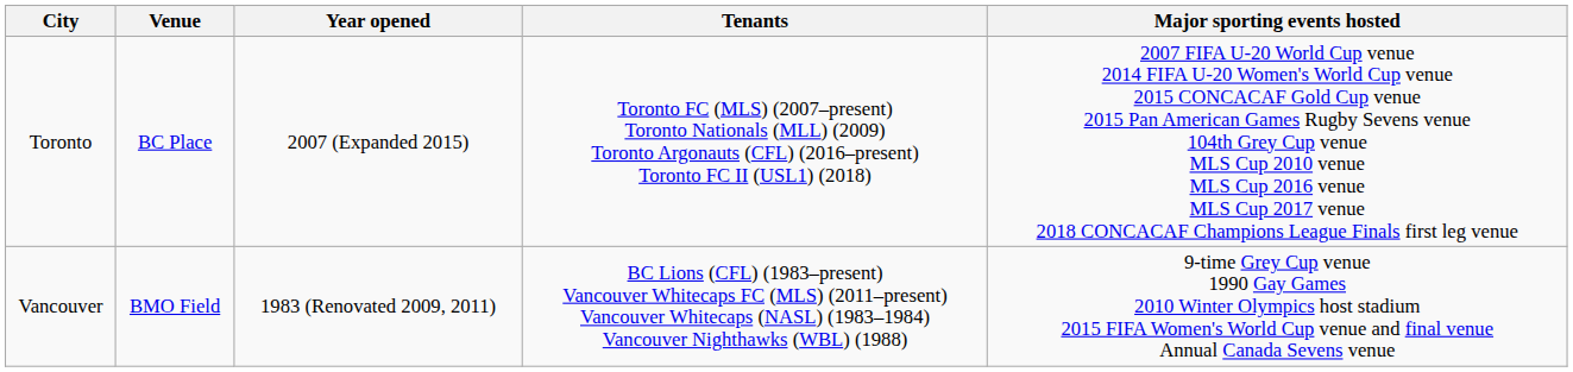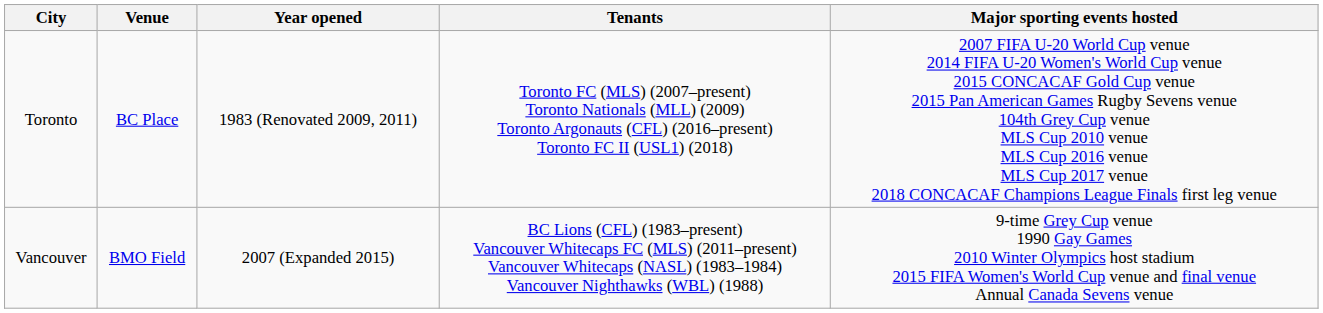 <table class="wikitable collapsible collapsed" width=100%>
 <tr>
 <th>City</th>
 <th>Venue</th>
 <th>Year opened</th>
 <th>Tenants</th>
 <th>Major sporting events hosted</th>
 </tr>
 <tr align=center>
 <td>Toronto</td>
 <td><a href='#'>BC Place</a></td>
-<td>2007 (Expanded 2015)</td>
+<td>1983 (Renovated 2009, 2011)</td>
 <td><a href='#'>Toronto FC</a> (<a href='#'>MLS</a>) (2007–present)<br><a href='#'>Toronto Nationals</a> (<a href='#'>MLL</a>) (2009)<br><a href='#'>Toronto Argonauts</a> (<a href='#'>CFL</a>) (2016–present)<br><a href='#'>Toronto FC II</a> (<a href='#'>USL1</a>) (2018)</td>
 <td><a href='#'>2007 FIFA U-20 World Cup</a> venue<br><a href='#'>2014 FIFA U-20 Women's World Cup</a> venue<br><a href='#'>2015 CONCACAF Gold Cup</a> venue<br><a href='#'>2015 Pan American Games</a> Rugby Sevens venue<br><a href='#'>104th Grey Cup</a> venue<br><a href='#'>MLS Cup 2010</a> venue<br><a href='#'>MLS Cup 2016</a> venue<br> <a href='#'>MLS Cup 2017</a> venue<br> <a href='#'>2018 CONCACAF Champions League Finals</a> first leg venue</td>
 </tr>
 <tr align=center>
 <td>Vancouver</td>
 <td><a href='#'>BMO Field</a></td>
-<td>1983 (Renovated 2009, 2011)</td>
+<td>2007 (Expanded 2015)</td>
 <td><a href='#'>BC Lions</a> (<a href='#'>CFL</a>) (1983–present)<br><a href='#'>Vancouver Whitecaps FC</a> (<a href='#'>MLS</a>) (2011–present)<br><a href='#'>Vancouver Whitecaps</a> (<a href='#'>NASL</a>) (1983–1984)<br><a href='#'>Vancouver Nighthawks</a> (<a href='#'>WBL</a>) (1988)</td>
 <td>9-time <a href='#'>Grey Cup</a> venue<br>1990 <a href='#'>Gay Games</a><br><a href='#'>2010 Winter Olympics</a> host stadium<br><a href='#'>2015 FIFA Women's World Cup</a> venue and <a href='#'>final venue</a><br>Annual <a href='#'>Canada Sevens</a> venue</td>
 </tr>
 </table>
